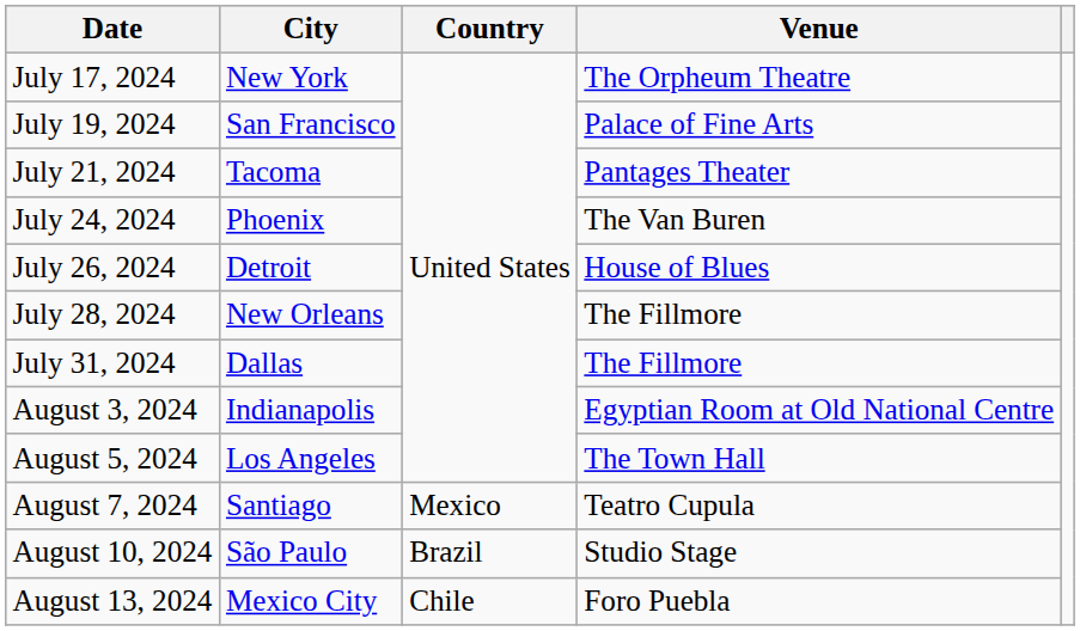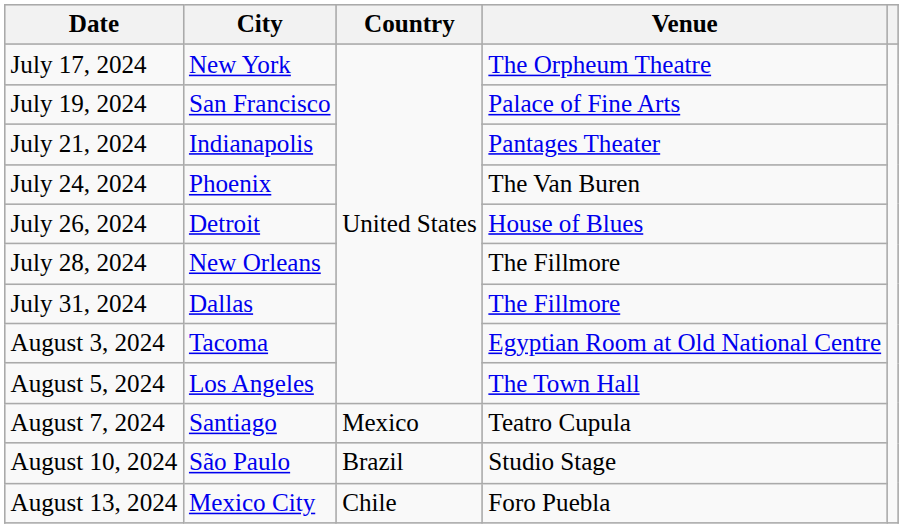 <table class="wikitable">
 <tr>
 <th scope="col">Date</th>
 <th scope="col">City</th>
 <th scope="col">Country</th>
 <th scope="col">Venue</th>
 <th scope="col"></th>
 </tr>
 <tr>
 <td>July 17, 2024</td>
 <td><a href='#'>New York</a></td>
 <td rowspan="9">United States</td>
 <td><a href='#'>The Orpheum Theatre</a></td>
 <td rowspan="12" style="text-align:center"></td>
 </tr>
 <tr>
 <td>July 19, 2024</td>
 <td><a href='#'>San Francisco</a></td>
 <td><a href='#'>Palace of Fine Arts</a></td>
 </tr>
 <tr>
 <td>July 21, 2024</td>
-<td><a href='#'>Tacoma</a></td>
+<td><a href='#'>Indianapolis</a></td>
 <td><a href='#'>Pantages Theater</a></td>
 </tr>
 <tr>
 <td>July 24, 2024</td>
 <td><a href='#'>Phoenix</a></td>
 <td>The Van Buren</td>
 </tr>
 <tr>
 <td>July 26, 2024</td>
 <td><a href='#'>Detroit</a></td>
 <td><a href='#'>House of Blues</a></td>
 </tr>
 <tr>
 <td>July 28, 2024</td>
 <td><a href='#'>New Orleans</a></td>
 <td>The Fillmore</td>
 </tr>
 <tr>
 <td>July 31, 2024</td>
 <td><a href='#'>Dallas</a></td>
 <td><a href='#'>The Fillmore</a></td>
 </tr>
 <tr>
 <td>August 3, 2024</td>
-<td><a href='#'>Indianapolis</a></td>
+<td><a href='#'>Tacoma</a></td>
 <td><a href='#'>Egyptian Room at Old National Centre</a></td>
 </tr>
 <tr>
 <td>August 5, 2024</td>
 <td><a href='#'>Los Angeles</a></td>
 <td><a href='#'>The Town Hall</a></td>
 </tr>
 <tr>
 <td>August 7, 2024</td>
 <td><a href='#'>Santiago</a></td>
 <td>Mexico</td>
 <td>Teatro Cupula</td>
 </tr>
 <tr>
 <td>August 10, 2024</td>
 <td><a href='#'>São Paulo</a></td>
 <td>Brazil</td>
 <td>Studio Stage</td>
 </tr>
 <tr>
 <td>August 13, 2024</td>
 <td><a href='#'>Mexico City</a></td>
 <td>Chile</td>
 <td>Foro Puebla</td>
 </tr>
 </table>
